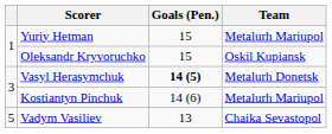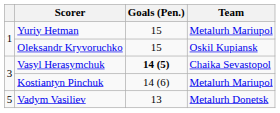 <table class="wikitable">
 <tr>
 <th></th>
 <th>Scorer</th>
 <th>Goals (Pen.)</th>
 <th>Team</th>
 </tr>
 <tr>
 <td rowspan="2">1</td>
 <td><a href='#'>Yuriy Hetman</a></td>
 <td align=center>15</td>
 <td><a href='#'>Metalurh Mariupol</a></td>
 </tr>
 <tr>
 <td><a href='#'>Oleksandr Kryvoruchko</a></td>
 <td align=center>15</td>
 <td><a href='#'>Oskil Kupiansk</a></td>
 </tr>
 <tr>
 <td rowspan="2">3</td>
 <td><a href='#'>Vasyl Herasymchuk</a></td>
 <td align=center><strong>14 (5)</strong></td>
-<td><a href='#'>Metalurh Donetsk</a></td>
+<td><a href='#'>Chaika Sevastopol</a></td>
 </tr>
 <tr>
 <td><a href='#'>Kostiantyn Pinchuk</a></td>
 <td align=center>14 (6)</td>
 <td><a href='#'>Metalurh Mariupol</a></td>
 </tr>
 <tr>
 <td>5</td>
 <td><a href='#'>Vadym Vasiliev</a></td>
 <td align=center>13</td>
-<td><a href='#'>Chaika Sevastopol</a></td>
+<td><a href='#'>Metalurh Donetsk</a></td>
 </tr>
 </table>
